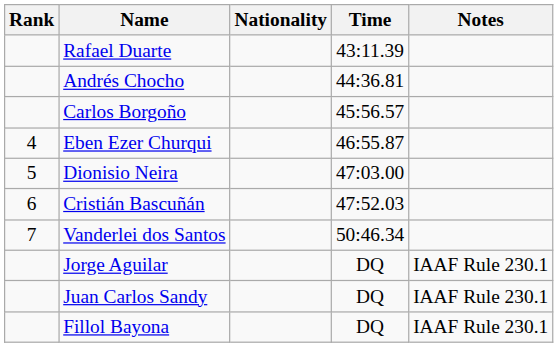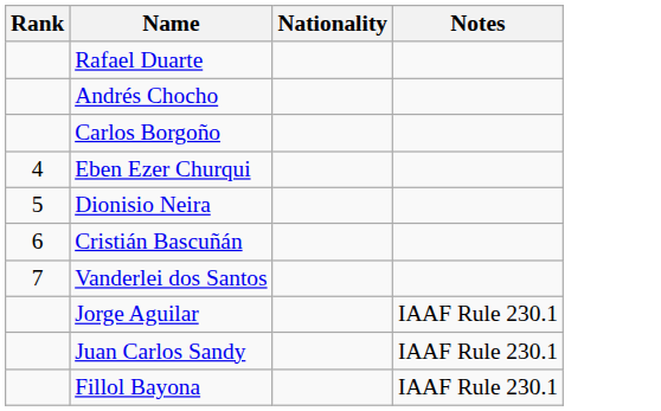 <table class="wikitable sortable" style="text-align:center">
 <tr>
 <th>Rank</th>
 <th>Name</th>
 <th>Nationality</th>
-<th>Time</th>
 <th>Notes</th>
 </tr>
 <tr>
 <td align=center></td>
 <td align=left><a href='#'>Rafael Duarte</a></td>
 <td align=left></td>
-<td>43:11.39</td>
 <td></td>
 </tr>
 <tr>
 <td align=center></td>
 <td align=left><a href='#'>Andrés Chocho</a></td>
 <td align=left></td>
-<td>44:36.81</td>
 <td></td>
 </tr>
 <tr>
 <td align=center></td>
 <td align=left><a href='#'>Carlos Borgoño</a></td>
 <td align=left></td>
-<td>45:56.57</td>
 <td></td>
 </tr>
 <tr>
 <td align=center>4</td>
 <td align=left><a href='#'>Eben Ezer Churqui</a></td>
 <td align=left></td>
-<td>46:55.87</td>
 <td></td>
 </tr>
 <tr>
 <td align=center>5</td>
 <td align=left><a href='#'>Dionisio Neira</a></td>
 <td align=left></td>
-<td>47:03.00</td>
 <td></td>
 </tr>
 <tr>
 <td align=center>6</td>
 <td align=left><a href='#'>Cristián Bascuñán</a></td>
 <td align=left></td>
-<td>47:52.03</td>
 <td></td>
 </tr>
 <tr>
 <td align=center>7</td>
 <td align=left><a href='#'>Vanderlei dos Santos</a></td>
 <td align=left></td>
-<td>50:46.34</td>
 <td></td>
 </tr>
 <tr>
 <td align=center></td>
 <td align=left><a href='#'>Jorge Aguilar</a></td>
 <td align=left></td>
-<td>DQ</td>
 <td>IAAF Rule 230.1</td>
 </tr>
 <tr>
 <td align=center></td>
 <td align=left><a href='#'>Juan Carlos Sandy</a></td>
 <td align=left></td>
-<td>DQ</td>
 <td>IAAF Rule 230.1</td>
 </tr>
 <tr>
 <td align=center></td>
 <td align=left><a href='#'>Fillol Bayona</a></td>
 <td align=left></td>
-<td>DQ</td>
 <td>IAAF Rule 230.1</td>
 </tr>
 </table>
